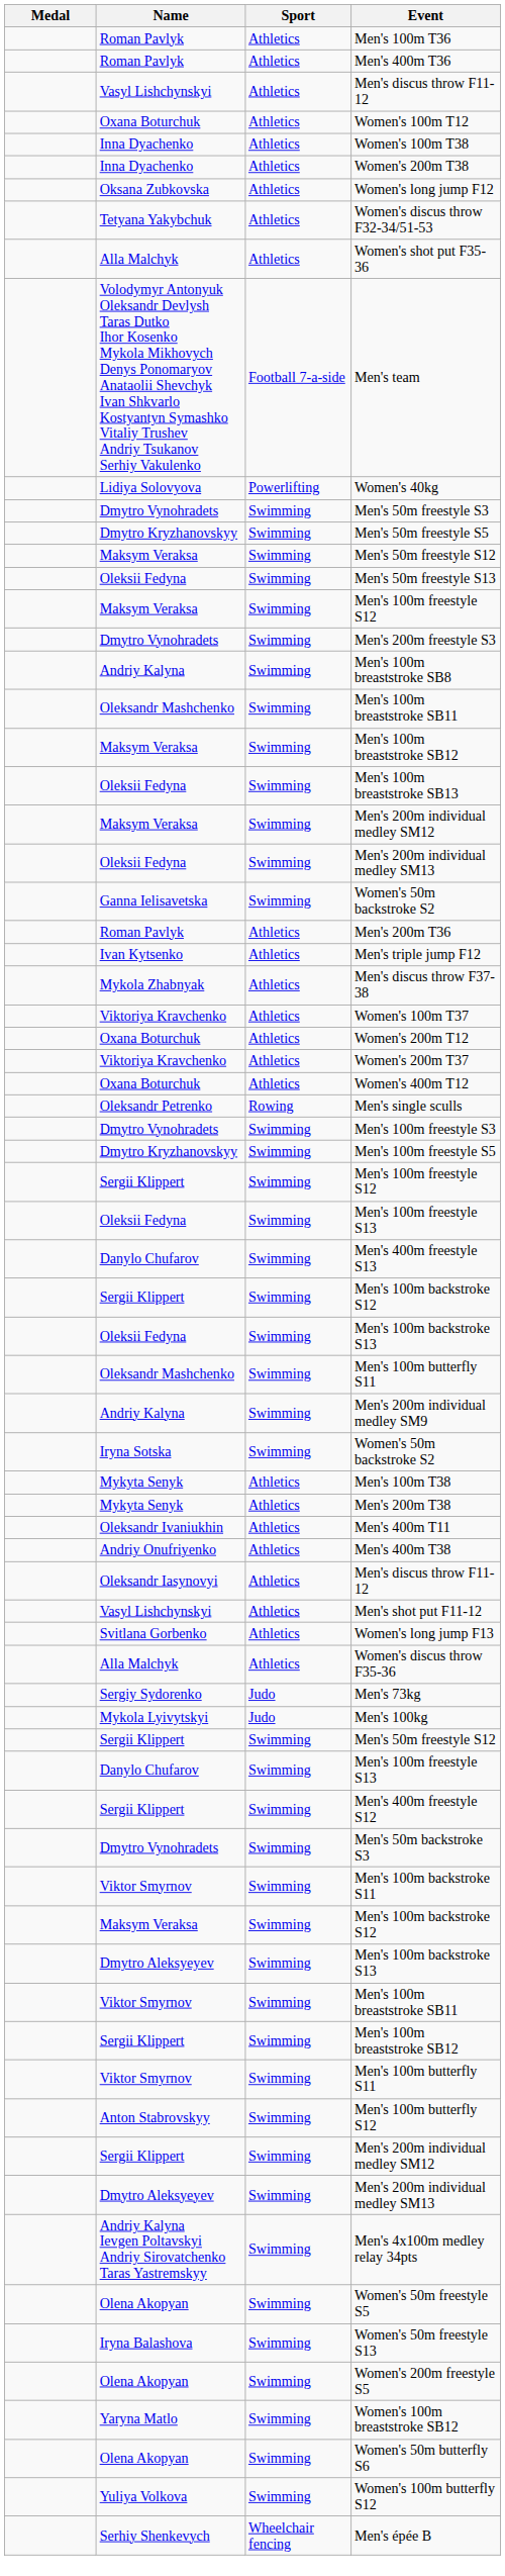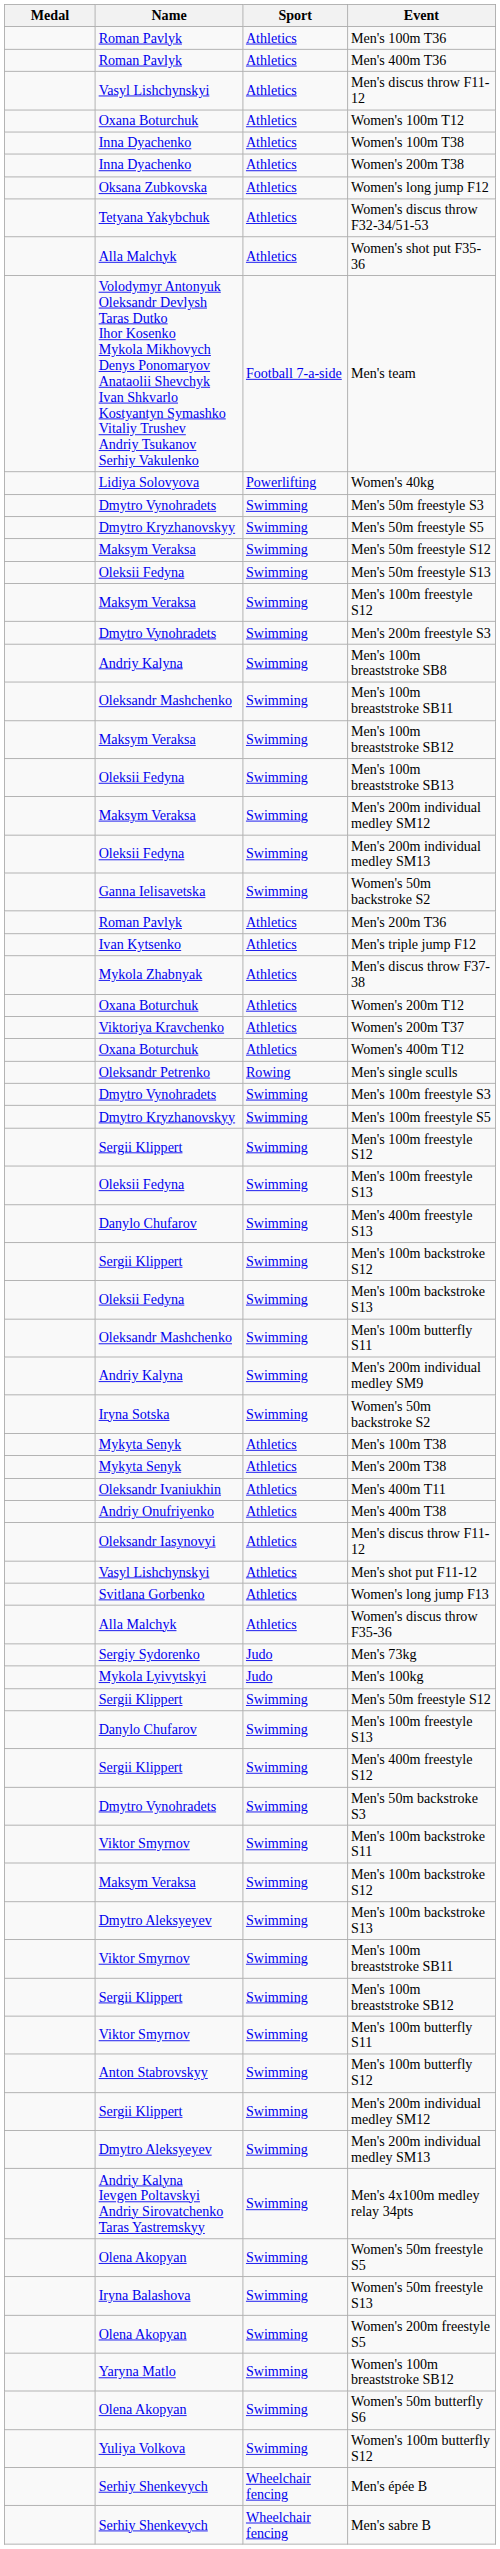 <table class="wikitable">
 <tr>
 <th style="width:6em">Medal</th>
 <th style="width:10em">Name</th>
 <th style="width:7em">Sport</th>
 <th style="width:10em">Event</th>
 </tr>
 <tr>
 <td></td>
 <td><a href='#'>Roman Pavlyk</a></td>
 <td><a href='#'>Athletics</a></td>
 <td>Men's 100m T36</td>
 </tr>
 <tr>
 <td></td>
 <td><a href='#'>Roman Pavlyk</a></td>
 <td><a href='#'>Athletics</a></td>
 <td>Men's 400m T36</td>
 </tr>
 <tr>
 <td></td>
 <td><a href='#'>Vasyl Lishchynskyi</a></td>
 <td><a href='#'>Athletics</a></td>
 <td>Men's discus throw F11-12</td>
 </tr>
 <tr>
 <td></td>
 <td><a href='#'>Oxana Boturchuk</a></td>
 <td><a href='#'>Athletics</a></td>
 <td>Women's 100m T12</td>
 </tr>
 <tr>
 <td></td>
 <td><a href='#'>Inna Dyachenko</a></td>
 <td><a href='#'>Athletics</a></td>
 <td>Women's 100m T38</td>
 </tr>
 <tr>
 <td></td>
 <td><a href='#'>Inna Dyachenko</a></td>
 <td><a href='#'>Athletics</a></td>
 <td>Women's 200m T38</td>
 </tr>
 <tr>
 <td></td>
 <td><a href='#'>Oksana Zubkovska</a></td>
 <td><a href='#'>Athletics</a></td>
 <td>Women's long jump F12</td>
 </tr>
 <tr>
 <td></td>
 <td><a href='#'>Tetyana Yakybchuk</a></td>
 <td><a href='#'>Athletics</a></td>
 <td>Women's discus throw F32-34/51-53</td>
 </tr>
 <tr>
 <td></td>
 <td><a href='#'>Alla Malchyk</a></td>
 <td><a href='#'>Athletics</a></td>
 <td>Women's shot put F35-36</td>
 </tr>
 <tr>
 <td></td>
 <td><a href='#'>Volodymyr Antonyuk</a><br> <a href='#'>Oleksandr Devlysh</a><br> <a href='#'>Taras Dutko</a><br> <a href='#'>Ihor Kosenko</a><br> <a href='#'>Mykola Mikhovych</a><br> <a href='#'>Denys Ponomaryov</a><br> <a href='#'>Anataolii Shevchyk</a><br> <a href='#'>Ivan Shkvarlo</a><br> <a href='#'>Kostyantyn Symashko</a><br> <a href='#'>Vitaliy Trushev</a><br> <a href='#'>Andriy Tsukanov</a><br> <a href='#'>Serhiy Vakulenko</a></td>
 <td><a href='#'>Football 7-a-side</a></td>
 <td>Men's team</td>
 </tr>
 <tr>
 <td></td>
 <td><a href='#'>Lidiya Solovyova</a></td>
 <td><a href='#'>Powerlifting</a></td>
 <td>Women's 40kg</td>
 </tr>
 <tr>
 <td></td>
 <td><a href='#'>Dmytro Vynohradets</a></td>
 <td><a href='#'>Swimming</a></td>
 <td>Men's 50m freestyle S3</td>
 </tr>
 <tr>
 <td></td>
 <td><a href='#'>Dmytro Kryzhanovskyy</a></td>
 <td><a href='#'>Swimming</a></td>
 <td>Men's 50m freestyle S5</td>
 </tr>
 <tr>
 <td></td>
 <td><a href='#'>Maksym Veraksa</a></td>
 <td><a href='#'>Swimming</a></td>
 <td>Men's 50m freestyle S12</td>
 </tr>
 <tr>
 <td></td>
 <td><a href='#'>Oleksii Fedyna</a></td>
 <td><a href='#'>Swimming</a></td>
 <td>Men's 50m freestyle S13</td>
 </tr>
 <tr>
 <td></td>
 <td><a href='#'>Maksym Veraksa</a></td>
 <td><a href='#'>Swimming</a></td>
 <td>Men's 100m freestyle S12</td>
 </tr>
 <tr>
 <td></td>
 <td><a href='#'>Dmytro Vynohradets</a></td>
 <td><a href='#'>Swimming</a></td>
 <td>Men's 200m freestyle S3</td>
 </tr>
 <tr>
 <td></td>
 <td><a href='#'>Andriy Kalyna</a></td>
 <td><a href='#'>Swimming</a></td>
 <td>Men's 100m breaststroke SB8</td>
 </tr>
 <tr>
 <td></td>
 <td><a href='#'>Oleksandr Mashchenko</a></td>
 <td><a href='#'>Swimming</a></td>
 <td>Men's 100m breaststroke SB11</td>
 </tr>
 <tr>
 <td></td>
 <td><a href='#'>Maksym Veraksa</a></td>
 <td><a href='#'>Swimming</a></td>
 <td>Men's 100m breaststroke SB12</td>
 </tr>
 <tr>
 <td></td>
 <td><a href='#'>Oleksii Fedyna</a></td>
 <td><a href='#'>Swimming</a></td>
 <td>Men's 100m breaststroke SB13</td>
 </tr>
 <tr>
 <td></td>
 <td><a href='#'>Maksym Veraksa</a></td>
 <td><a href='#'>Swimming</a></td>
 <td>Men's 200m individual medley SM12</td>
 </tr>
 <tr>
 <td></td>
 <td><a href='#'>Oleksii Fedyna</a></td>
 <td><a href='#'>Swimming</a></td>
 <td>Men's 200m individual medley SM13</td>
 </tr>
 <tr>
 <td></td>
 <td><a href='#'>Ganna Ielisavetska</a></td>
 <td><a href='#'>Swimming</a></td>
 <td>Women's 50m backstroke S2</td>
 </tr>
 <tr>
 <td></td>
 <td><a href='#'>Roman Pavlyk</a></td>
 <td><a href='#'>Athletics</a></td>
 <td>Men's 200m T36</td>
 </tr>
 <tr>
 <td></td>
 <td><a href='#'>Ivan Kytsenko</a></td>
 <td><a href='#'>Athletics</a></td>
 <td>Men's triple jump F12</td>
 </tr>
 <tr>
 <td></td>
 <td><a href='#'>Mykola Zhabnyak</a></td>
 <td><a href='#'>Athletics</a></td>
 <td>Men's discus throw F37-38</td>
-</tr>
-<tr>
-<td></td>
-<td><a href='#'>Viktoriya Kravchenko</a></td>
-<td><a href='#'>Athletics</a></td>
-<td>Women's 100m T37</td>
 </tr>
 <tr>
 <td></td>
 <td><a href='#'>Oxana Boturchuk</a></td>
 <td><a href='#'>Athletics</a></td>
 <td>Women's 200m T12</td>
 </tr>
 <tr>
 <td></td>
 <td><a href='#'>Viktoriya Kravchenko</a></td>
 <td><a href='#'>Athletics</a></td>
 <td>Women's 200m T37</td>
 </tr>
 <tr>
 <td></td>
 <td><a href='#'>Oxana Boturchuk</a></td>
 <td><a href='#'>Athletics</a></td>
 <td>Women's 400m T12</td>
 </tr>
 <tr>
 <td></td>
 <td><a href='#'>Oleksandr Petrenko</a></td>
 <td><a href='#'>Rowing</a></td>
 <td>Men's single sculls</td>
 </tr>
 <tr>
 <td></td>
 <td><a href='#'>Dmytro Vynohradets</a></td>
 <td><a href='#'>Swimming</a></td>
 <td>Men's 100m freestyle S3</td>
 </tr>
 <tr>
 <td></td>
 <td><a href='#'>Dmytro Kryzhanovskyy</a></td>
 <td><a href='#'>Swimming</a></td>
 <td>Men's 100m freestyle S5</td>
 </tr>
 <tr>
 <td></td>
 <td><a href='#'>Sergii Klippert</a></td>
 <td><a href='#'>Swimming</a></td>
 <td>Men's 100m freestyle S12</td>
 </tr>
 <tr>
 <td></td>
 <td><a href='#'>Oleksii Fedyna</a></td>
 <td><a href='#'>Swimming</a></td>
 <td>Men's 100m freestyle S13</td>
 </tr>
 <tr>
 <td></td>
 <td><a href='#'>Danylo Chufarov</a></td>
 <td><a href='#'>Swimming</a></td>
 <td>Men's 400m freestyle S13</td>
 </tr>
 <tr>
 <td></td>
 <td><a href='#'>Sergii Klippert</a></td>
 <td><a href='#'>Swimming</a></td>
 <td>Men's 100m backstroke S12</td>
 </tr>
 <tr>
 <td></td>
 <td><a href='#'>Oleksii Fedyna</a></td>
 <td><a href='#'>Swimming</a></td>
 <td>Men's 100m backstroke S13</td>
 </tr>
 <tr>
 <td></td>
 <td><a href='#'>Oleksandr Mashchenko</a></td>
 <td><a href='#'>Swimming</a></td>
 <td>Men's 100m butterfly S11</td>
 </tr>
 <tr>
 <td></td>
 <td><a href='#'>Andriy Kalyna</a></td>
 <td><a href='#'>Swimming</a></td>
 <td>Men's 200m individual medley SM9</td>
 </tr>
 <tr>
 <td></td>
 <td><a href='#'>Iryna Sotska</a></td>
 <td><a href='#'>Swimming</a></td>
 <td>Women's 50m backstroke S2</td>
 </tr>
 <tr>
 <td></td>
 <td><a href='#'>Mykyta Senyk</a></td>
 <td><a href='#'>Athletics</a></td>
 <td>Men's 100m T38</td>
 </tr>
 <tr>
 <td></td>
 <td><a href='#'>Mykyta Senyk</a></td>
 <td><a href='#'>Athletics</a></td>
 <td>Men's 200m T38</td>
 </tr>
 <tr>
 <td></td>
 <td><a href='#'>Oleksandr Ivaniukhin</a></td>
 <td><a href='#'>Athletics</a></td>
 <td>Men's 400m T11</td>
 </tr>
 <tr>
 <td></td>
 <td><a href='#'>Andriy Onufriyenko</a></td>
 <td><a href='#'>Athletics</a></td>
 <td>Men's 400m T38</td>
 </tr>
 <tr>
 <td></td>
 <td><a href='#'>Oleksandr Iasynovyi</a></td>
 <td><a href='#'>Athletics</a></td>
 <td>Men's discus throw F11-12</td>
 </tr>
 <tr>
 <td></td>
 <td><a href='#'>Vasyl Lishchynskyi</a></td>
 <td><a href='#'>Athletics</a></td>
 <td>Men's shot put F11-12</td>
 </tr>
 <tr>
 <td></td>
 <td><a href='#'>Svitlana Gorbenko</a></td>
 <td><a href='#'>Athletics</a></td>
 <td>Women's long jump F13</td>
 </tr>
 <tr>
 <td></td>
 <td><a href='#'>Alla Malchyk</a></td>
 <td><a href='#'>Athletics</a></td>
 <td>Women's discus throw F35-36</td>
 </tr>
 <tr>
 <td></td>
 <td><a href='#'>Sergiy Sydorenko</a></td>
 <td><a href='#'>Judo</a></td>
 <td>Men's 73kg</td>
 </tr>
 <tr>
 <td></td>
 <td><a href='#'>Mykola Lyivytskyi</a></td>
 <td><a href='#'>Judo</a></td>
 <td>Men's 100kg</td>
 </tr>
 <tr>
 <td></td>
 <td><a href='#'>Sergii Klippert</a></td>
 <td><a href='#'>Swimming</a></td>
 <td>Men's 50m freestyle S12</td>
 </tr>
 <tr>
 <td></td>
 <td><a href='#'>Danylo Chufarov</a></td>
 <td><a href='#'>Swimming</a></td>
 <td>Men's 100m freestyle S13</td>
 </tr>
 <tr>
 <td></td>
 <td><a href='#'>Sergii Klippert</a></td>
 <td><a href='#'>Swimming</a></td>
 <td>Men's 400m freestyle S12</td>
 </tr>
 <tr>
 <td></td>
 <td><a href='#'>Dmytro Vynohradets</a></td>
 <td><a href='#'>Swimming</a></td>
 <td>Men's 50m backstroke S3</td>
 </tr>
 <tr>
 <td></td>
 <td><a href='#'>Viktor Smyrnov</a></td>
 <td><a href='#'>Swimming</a></td>
 <td>Men's 100m backstroke S11</td>
 </tr>
 <tr>
 <td></td>
 <td><a href='#'>Maksym Veraksa</a></td>
 <td><a href='#'>Swimming</a></td>
 <td>Men's 100m backstroke S12</td>
 </tr>
 <tr>
 <td></td>
 <td><a href='#'>Dmytro Aleksyeyev</a></td>
 <td><a href='#'>Swimming</a></td>
 <td>Men's 100m backstroke S13</td>
 </tr>
 <tr>
 <td></td>
 <td><a href='#'>Viktor Smyrnov</a></td>
 <td><a href='#'>Swimming</a></td>
 <td>Men's 100m breaststroke SB11</td>
 </tr>
 <tr>
 <td></td>
 <td><a href='#'>Sergii Klippert</a></td>
 <td><a href='#'>Swimming</a></td>
 <td>Men's 100m breaststroke SB12</td>
 </tr>
 <tr>
 <td></td>
 <td><a href='#'>Viktor Smyrnov</a></td>
 <td><a href='#'>Swimming</a></td>
 <td>Men's 100m butterfly S11</td>
 </tr>
 <tr>
 <td></td>
 <td><a href='#'>Anton Stabrovskyy</a></td>
 <td><a href='#'>Swimming</a></td>
 <td>Men's 100m butterfly S12</td>
 </tr>
 <tr>
 <td></td>
 <td><a href='#'>Sergii Klippert</a></td>
 <td><a href='#'>Swimming</a></td>
 <td>Men's 200m individual medley SM12</td>
 </tr>
 <tr>
 <td></td>
 <td><a href='#'>Dmytro Aleksyeyev</a></td>
 <td><a href='#'>Swimming</a></td>
 <td>Men's 200m individual medley SM13</td>
 </tr>
 <tr>
 <td></td>
 <td><a href='#'>Andriy Kalyna</a><br> <a href='#'>Ievgen Poltavskyi</a><br> <a href='#'>Andriy Sirovatchenko</a><br> <a href='#'>Taras Yastremskyy</a></td>
 <td><a href='#'>Swimming</a></td>
 <td>Men's 4x100m medley relay 34pts</td>
 </tr>
 <tr>
 <td></td>
 <td><a href='#'>Olena Akopyan</a></td>
 <td><a href='#'>Swimming</a></td>
 <td>Women's 50m freestyle S5</td>
 </tr>
 <tr>
 <td></td>
 <td><a href='#'>Iryna Balashova</a></td>
 <td><a href='#'>Swimming</a></td>
 <td>Women's 50m freestyle S13</td>
 </tr>
 <tr>
 <td></td>
 <td><a href='#'>Olena Akopyan</a></td>
 <td><a href='#'>Swimming</a></td>
 <td>Women's 200m freestyle S5</td>
 </tr>
 <tr>
 <td></td>
 <td><a href='#'>Yaryna Matlo</a></td>
 <td><a href='#'>Swimming</a></td>
 <td>Women's 100m breaststroke SB12</td>
 </tr>
 <tr>
 <td></td>
 <td><a href='#'>Olena Akopyan</a></td>
 <td><a href='#'>Swimming</a></td>
 <td>Women's 50m butterfly S6</td>
 </tr>
 <tr>
 <td></td>
 <td><a href='#'>Yuliya Volkova</a></td>
 <td><a href='#'>Swimming</a></td>
 <td>Women's 100m butterfly S12</td>
 </tr>
 <tr>
 <td></td>
 <td><a href='#'>Serhiy Shenkevych</a></td>
 <td><a href='#'>Wheelchair fencing</a></td>
 <td>Men's épée B</td>
 </tr>
+<tr>
+<td></td>
+<td><a href='#'>Serhiy Shenkevych</a></td>
+<td><a href='#'>Wheelchair fencing</a></td>
+<td>Men's sabre B</td>
+</tr>
 </table>
